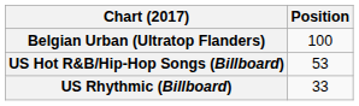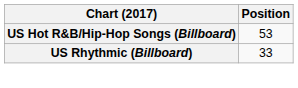 <table class="wikitable sortable plainrowheaders" style="text-align:center;">
 <tr>
 <th scope="col">Chart (2017)</th>
 <th scope="col">Position</th>
-</tr>
-<tr>
-<th scope="row">Belgian Urban (Ultratop Flanders)</th>
-<td>100</td>
 </tr>
 <tr>
 <th scope="row">US Hot R&B/Hip-Hop Songs (<em>Billboard</em>)</th>
 <td>53</td>
 </tr>
 <tr>
 <th scope="row">US Rhythmic (<em>Billboard</em>)</th>
 <td>33</td>
 </tr>
 </table>
